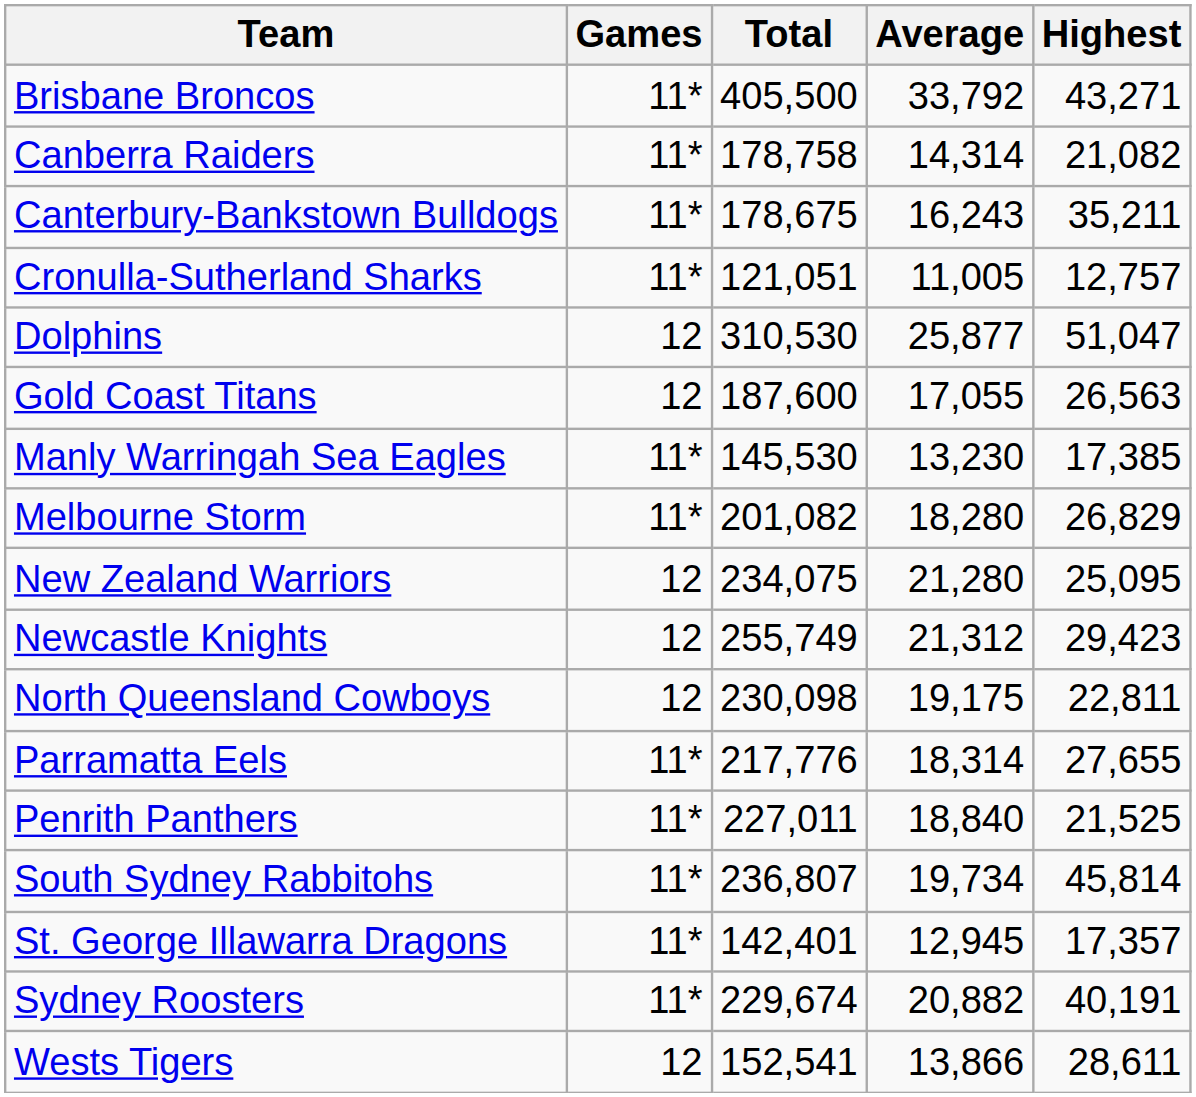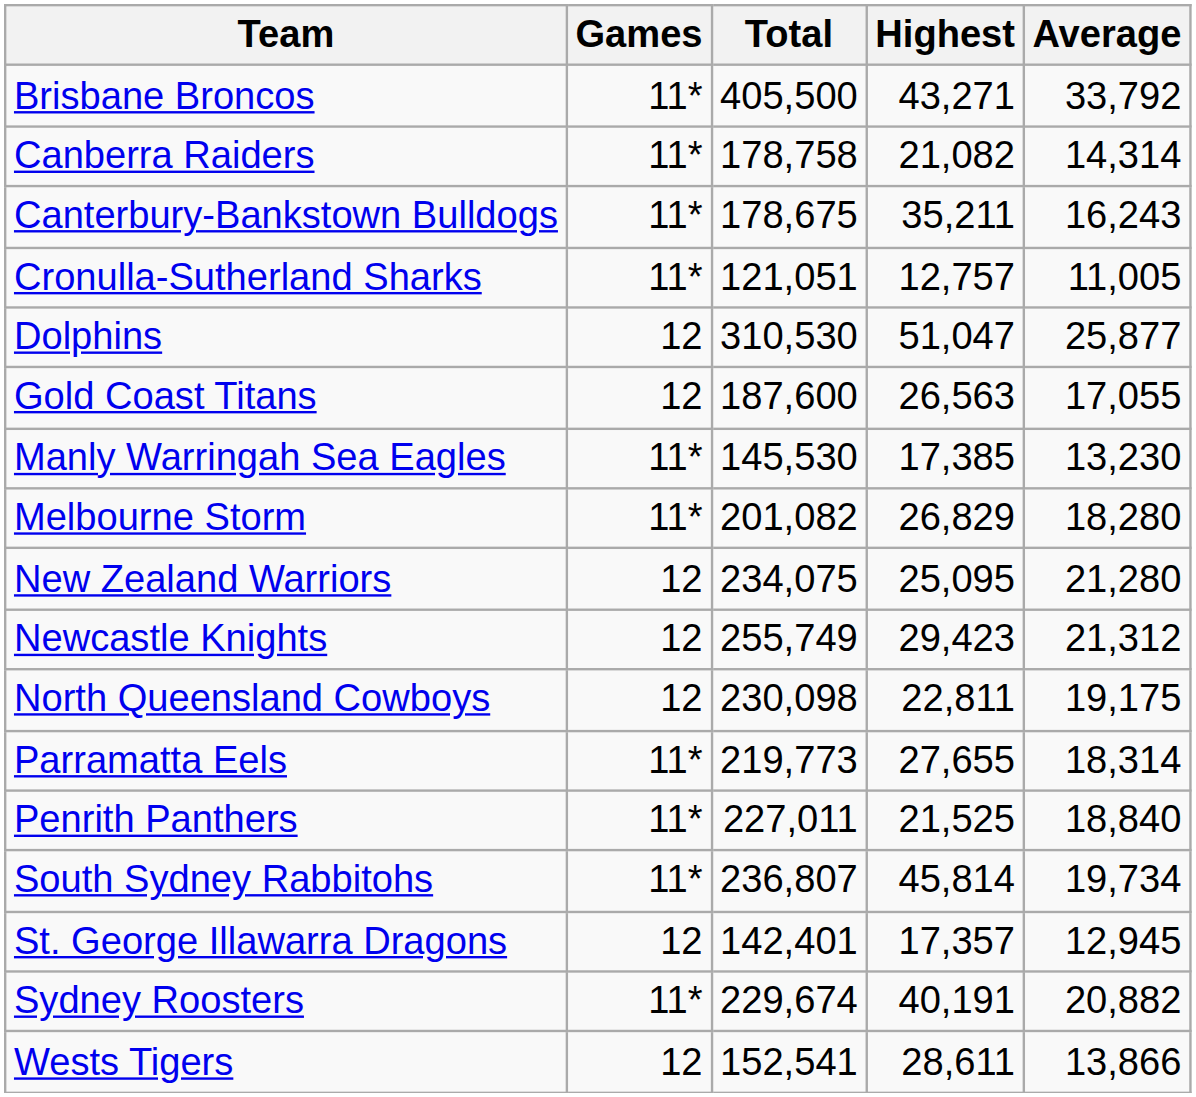 <table class="wikitable sortable">
 <tr>
 <th>Team</th>
 <th>Games</th>
 <th>Total</th>
+<th>Highest</th>
 <th>Average</th>
-<th>Highest</th>
 </tr>
 <tr>
 <td><a href='#'>Brisbane Broncos</a></td>
 <td style="text-align:right">11*</td>
 <td style="text-align:right">405,500</td>
+<td style="text-align:right">43,271</td>
 <td style="text-align:right">33,792</td>
-<td style="text-align:right">43,271</td>
 </tr>
 <tr>
 <td><a href='#'>Canberra Raiders</a></td>
 <td style="text-align:right">11*</td>
 <td style="text-align:right">178,758</td>
+<td style="text-align:right">21,082</td>
 <td style="text-align:right">14,314</td>
-<td style="text-align:right">21,082</td>
 </tr>
 <tr>
 <td><a href='#'>Canterbury-Bankstown Bulldogs</a></td>
 <td style="text-align:right">11*</td>
 <td style="text-align:right">178,675</td>
+<td style="text-align:right">35,211</td>
 <td style="text-align:right">16,243</td>
-<td style="text-align:right">35,211</td>
 </tr>
 <tr>
 <td><a href='#'>Cronulla-Sutherland Sharks</a></td>
 <td style="text-align:right">11*</td>
 <td style="text-align:right">121,051</td>
+<td style="text-align:right">12,757</td>
 <td style="text-align:right">11,005</td>
-<td style="text-align:right">12,757</td>
 </tr>
 <tr>
 <td><a href='#'>Dolphins</a></td>
 <td style="text-align:right">12</td>
 <td style="text-align:right">310,530</td>
+<td style="text-align:right">51,047</td>
 <td style="text-align:right">25,877</td>
-<td style="text-align:right">51,047</td>
 </tr>
 <tr>
 <td><a href='#'>Gold Coast Titans</a></td>
 <td style="text-align:right">12</td>
 <td style="text-align:right">187,600</td>
+<td style="text-align:right">26,563</td>
 <td style="text-align:right">17,055</td>
-<td style="text-align:right">26,563</td>
 </tr>
 <tr>
 <td><a href='#'>Manly Warringah Sea Eagles</a></td>
 <td style="text-align:right">11*</td>
 <td style="text-align:right">145,530</td>
+<td style="text-align:right">17,385</td>
 <td style="text-align:right">13,230</td>
-<td style="text-align:right">17,385</td>
 </tr>
 <tr>
 <td><a href='#'>Melbourne Storm</a></td>
 <td style="text-align:right">11*</td>
 <td style="text-align:right">201,082</td>
+<td style="text-align:right">26,829</td>
 <td style="text-align:right">18,280</td>
-<td style="text-align:right">26,829</td>
 </tr>
 <tr>
 <td><a href='#'>New Zealand Warriors</a></td>
 <td style="text-align:right">12</td>
 <td style="text-align:right">234,075</td>
+<td style="text-align:right">25,095</td>
 <td style="text-align:right">21,280</td>
-<td style="text-align:right">25,095</td>
 </tr>
 <tr>
 <td><a href='#'>Newcastle Knights</a></td>
 <td style="text-align:right">12</td>
 <td style="text-align:right">255,749</td>
+<td style="text-align:right">29,423</td>
 <td style="text-align:right">21,312</td>
-<td style="text-align:right">29,423</td>
 </tr>
 <tr>
 <td><a href='#'>North Queensland Cowboys</a></td>
 <td style="text-align:right">12</td>
 <td style="text-align:right">230,098</td>
+<td style="text-align:right">22,811</td>
 <td style="text-align:right">19,175</td>
-<td style="text-align:right">22,811</td>
 </tr>
 <tr>
 <td><a href='#'>Parramatta Eels</a></td>
 <td style="text-align:right">11*</td>
-<td style="text-align:right">217,776</td>
+<td style="text-align:right">219,773</td>
+<td style="text-align:right">27,655</td>
 <td style="text-align:right">18,314</td>
-<td style="text-align:right">27,655</td>
 </tr>
 <tr>
 <td><a href='#'>Penrith Panthers</a></td>
 <td style="text-align:right">11*</td>
 <td style="text-align:right">227,011</td>
+<td style="text-align:right">21,525</td>
 <td style="text-align:right">18,840</td>
-<td style="text-align:right">21,525</td>
 </tr>
 <tr>
 <td><a href='#'>South Sydney Rabbitohs</a></td>
 <td style="text-align:right">11*</td>
 <td style="text-align:right">236,807</td>
+<td style="text-align:right">45,814</td>
 <td style="text-align:right">19,734</td>
-<td style="text-align:right">45,814</td>
 </tr>
 <tr>
 <td><a href='#'>St. George Illawarra Dragons</a></td>
-<td style="text-align:right">11*</td>
+<td style="text-align:right">12</td>
 <td style="text-align:right">142,401</td>
+<td style="text-align:right">17,357</td>
 <td style="text-align:right">12,945</td>
-<td style="text-align:right">17,357</td>
 </tr>
 <tr>
 <td><a href='#'>Sydney Roosters</a></td>
 <td style="text-align:right">11*</td>
 <td style="text-align:right">229,674</td>
+<td style="text-align:right">40,191</td>
 <td style="text-align:right">20,882</td>
-<td style="text-align:right">40,191</td>
 </tr>
 <tr>
 <td><a href='#'>Wests Tigers</a></td>
 <td style="text-align:right">12</td>
 <td style="text-align:right">152,541</td>
+<td style="text-align:right">28,611</td>
 <td style="text-align:right">13,866</td>
-<td style="text-align:right">28,611</td>
 </tr>
 </table>
